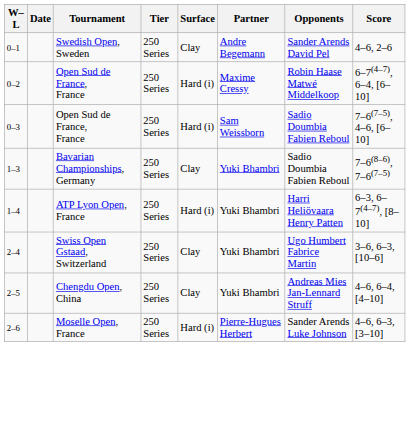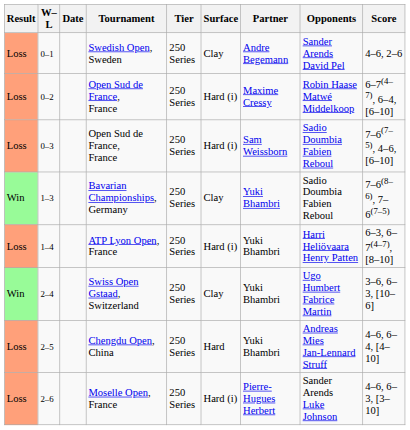 <table class="sortable wikitable">
 <tr>
+<th>Result</th>
 <th class="unsortable">W–L</th>
 <th>Date</th>
 <th>Tournament</th>
 <th>Tier</th>
 <th>Surface</th>
 <th>Partner</th>
 <th>Opponents</th>
 <th class="unsortable">Score</th>
 </tr>
 <tr>
+<td bgcolor="ffa07a">Loss</td>
 <td><small>0–1</small></td>
 <td><a href='#'></a></td>
 <td><a href='#'>Swedish Open</a>, <br> Sweden</td>
 <td>250 Series</td>
 <td>Clay</td>
 <td> <a href='#'>Andre Begemann</a></td>
 <td> <a href='#'>Sander Arends</a><br> <a href='#'>David Pel</a></td>
 <td>4–6, 2–6</td>
 </tr>
 <tr>
+<td bgcolor="ffa07a">Loss</td>
 <td><small>0–2</small></td>
 <td><a href='#'></a></td>
 <td><a href='#'>Open Sud de France</a>,<br> France</td>
 <td>250 Series</td>
 <td>Hard (i)</td>
 <td> <a href='#'>Maxime Cressy</a></td>
 <td> <a href='#'>Robin Haase</a><br>  <a href='#'>Matwé Middelkoop</a></td>
 <td>6–7<sup>(4–7)</sup>, 6–4, [6–10]</td>
 </tr>
 <tr>
+<td bgcolor="ffa07a">Loss</td>
 <td><small>0–3</small></td>
 <td><a href='#'></a></td>
 <td>Open Sud de France,<br> France</td>
 <td>250 Series</td>
 <td>Hard (i)</td>
 <td> <a href='#'>Sam Weissborn</a></td>
 <td> <a href='#'>Sadio Doumbia</a><br> <a href='#'>Fabien Reboul</a></td>
 <td>7–6<sup>(7–5)</sup>, 4–6, [6–10]</td>
 </tr>
 <tr>
+<td bgcolor=98FB98>Win</td>
 <td><small>1–3</small></td>
 <td><a href='#'></a></td>
 <td><a href='#'>Bavarian Championships</a>,<br> Germany</td>
 <td>250 Series</td>
 <td>Clay</td>
 <td> <a href='#'>Yuki Bhambri</a></td>
 <td> Sadio Doumbia<br> Fabien Reboul</td>
 <td>7–6<sup>(8–6)</sup>, 7–6<sup>(7–5)</sup></td>
 </tr>
 <tr>
+<td bgcolor="ffa07a">Loss</td>
 <td><small>1–4</small></td>
 <td><a href='#'></a></td>
 <td><a href='#'>ATP Lyon Open</a>,<br> France</td>
 <td>250 Series</td>
 <td>Hard (i)</td>
 <td> Yuki Bhambri</td>
 <td> <a href='#'>Harri Heliövaara</a> <br> <a href='#'>Henry Patten</a></td>
 <td>6–3, 6–7<sup>(4–7)</sup>, [8–10]</td>
 </tr>
 <tr>
+<td bgcolor=98FB98>Win</td>
 <td><small>2–4</small></td>
 <td><a href='#'></a></td>
 <td><a href='#'>Swiss Open Gstaad</a>, <br> Switzerland</td>
 <td>250 Series</td>
 <td>Clay</td>
 <td> Yuki Bhambri</td>
 <td> <a href='#'>Ugo Humbert</a> <br> <a href='#'>Fabrice Martin</a></td>
 <td>3–6, 6–3, [10–6]</td>
 </tr>
 <tr>
+<td bgcolor="ffa07a">Loss</td>
 <td><small>2–5</small></td>
 <td><a href='#'></a></td>
 <td><a href='#'>Chengdu Open</a>,<br>China</td>
 <td>250 Series</td>
-<td>Clay</td>
+<td>Hard</td>
 <td> Yuki Bhambri</td>
 <td> <a href='#'>Andreas Mies</a> <br>  <a href='#'>Jan-Lennard Struff</a></td>
 <td>4–6, 6–4, [4–10]</td>
 </tr>
 <tr>
+<td bgcolor="ffa07a">Loss</td>
 <td><small>2–6</small></td>
 <td><a href='#'></a></td>
 <td><a href='#'>Moselle Open</a>,<br>France</td>
 <td>250 Series</td>
 <td>Hard (i)</td>
 <td> <a href='#'>Pierre-Hugues Herbert</a></td>
 <td> Sander Arends<br> <a href='#'>Luke Johnson</a></td>
 <td>4–6, 6–3, [3–10]</td>
 </tr>
 </table>
